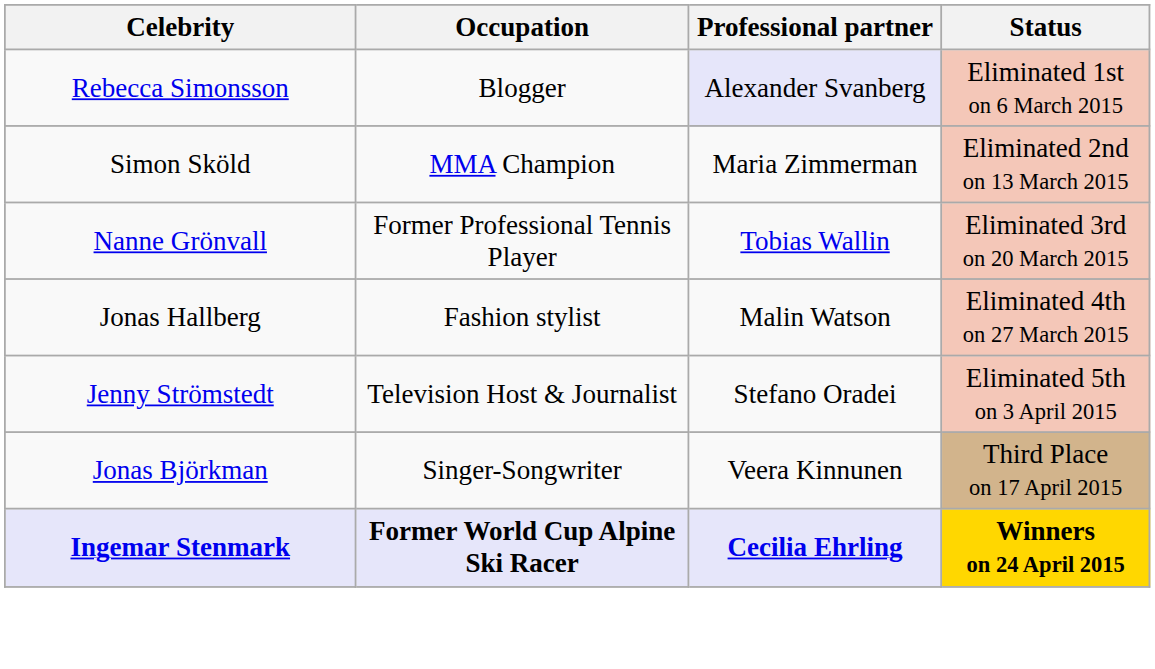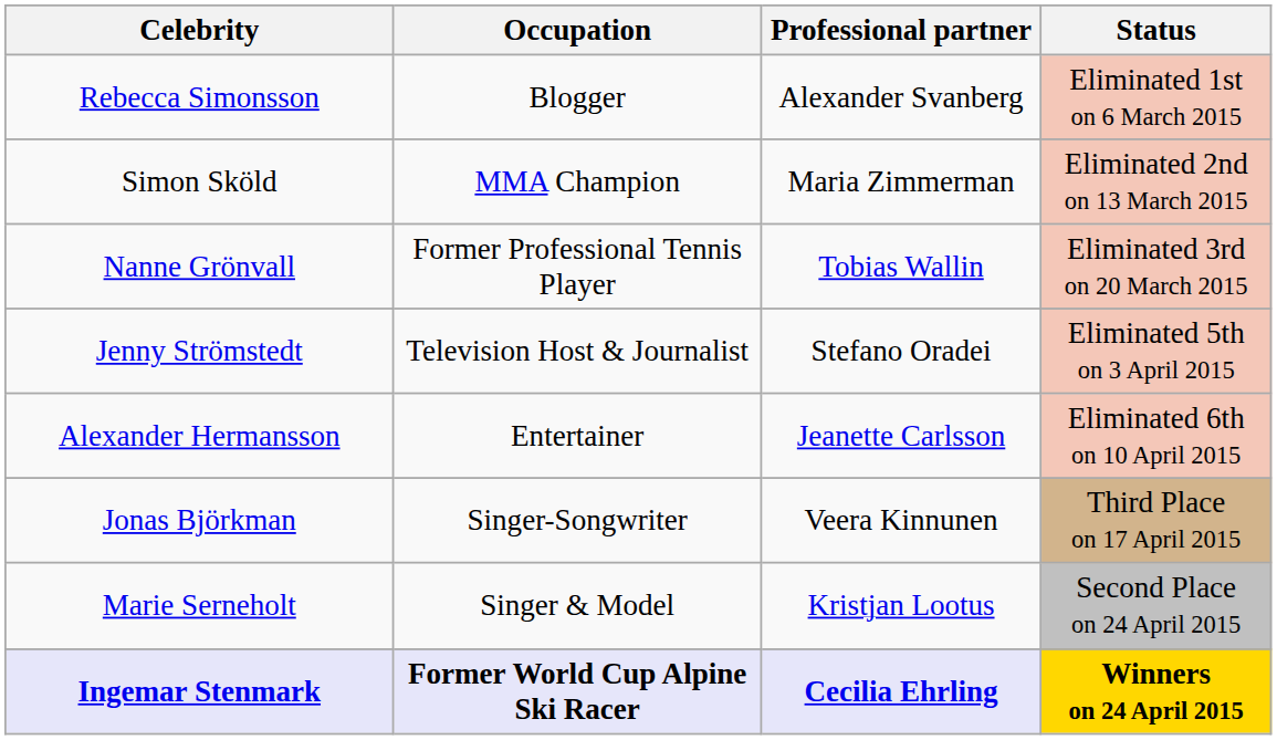 <table class="wikitable" align=center border="2" cellpadding="3" cellspacing="0" style="text-align:center; font-size:95%">
 <tr>
 <th width="190">Celebrity</th>
 <th width="180">Occupation</th>
 <th width="135">Professional partner</th>
 <th width="110">Status</th>
 </tr>
 <tr>
 <td><a href='#'>Rebecca Simonsson</a></td>
 <td>Blogger</td>
-<td style="background: lavender;">Alexander Svanberg</td>
+<td>Alexander Svanberg</td>
 <td bgcolor="#F4C7B8">Eliminated 1st<br><small>on 6 March 2015</small></td>
 </tr>
 <tr>
 <td>Simon Sköld</td>
 <td><a href='#'>MMA</a> Champion</td>
 <td>Maria Zimmerman</td>
 <td bgcolor="#F4C7B8">Eliminated 2nd<br><small>on 13 March 2015</small></td>
 </tr>
 <tr>
 <td><a href='#'>Nanne Grönvall</a></td>
 <td>Former Professional Tennis Player</td>
 <td><a href='#'>Tobias Wallin</a></td>
 <td bgcolor="#F4C7B8">Eliminated 3rd<br><small>on 20 March 2015</small></td>
 </tr>
 <tr>
-<td>Jonas Hallberg</td>
-<td>Fashion stylist</td>
-<td>Malin Watson</td>
-<td bgcolor="#F4C7B8">Eliminated 4th<br><small>on 27 March 2015</small></td>
-</tr>
-<tr>
 <td><a href='#'>Jenny Strömstedt</a></td>
 <td>Television Host & Journalist</td>
 <td>Stefano Oradei</td>
 <td bgcolor="#F4C7B8">Eliminated 5th<br><small>on 3 April 2015</small></td>
+</tr>
+<tr>
+<td><a href='#'>Alexander Hermansson</a></td>
+<td>Entertainer</td>
+<td><a href='#'>Jeanette Carlsson</a></td>
+<td bgcolor="#F4C7B8">Eliminated 6th<br><small>on 10 April 2015</small></td>
 </tr>
 <tr>
 <td><a href='#'>Jonas Björkman</a></td>
 <td>Singer-Songwriter</td>
 <td>Veera Kinnunen</td>
 <td bgcolor="tan">Third Place<br><small>on 17 April 2015</small></td>
 </tr>
 <tr>
+<td><a href='#'>Marie Serneholt</a></td>
+<td>Singer & Model</td>
+<td><a href='#'>Kristjan Lootus</a></td>
+<td bgcolor="silver">Second Place<br><small>on 24 April 2015</small></td>
+</tr>
+<tr>
 <td style="background:lavender;"><strong><a href='#'>Ingemar Stenmark</a></strong></td>
 <td style="background:lavender;"><strong>Former World Cup Alpine Ski Racer</strong></td>
 <td style="background:lavender;"><strong><a href='#'>Cecilia Ehrling</a></strong></td>
 <td style="background:gold;"><strong>Winners<br><small>on 24 April 2015</small></strong></td>
 </tr>
 </table>
